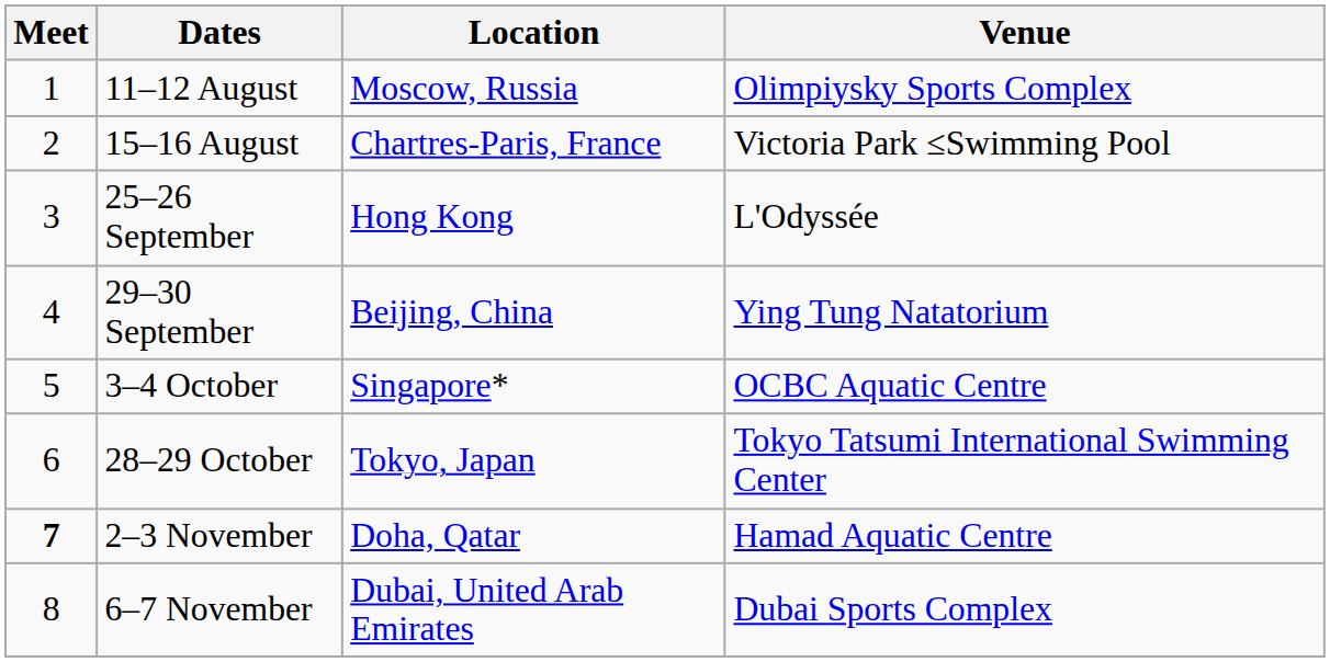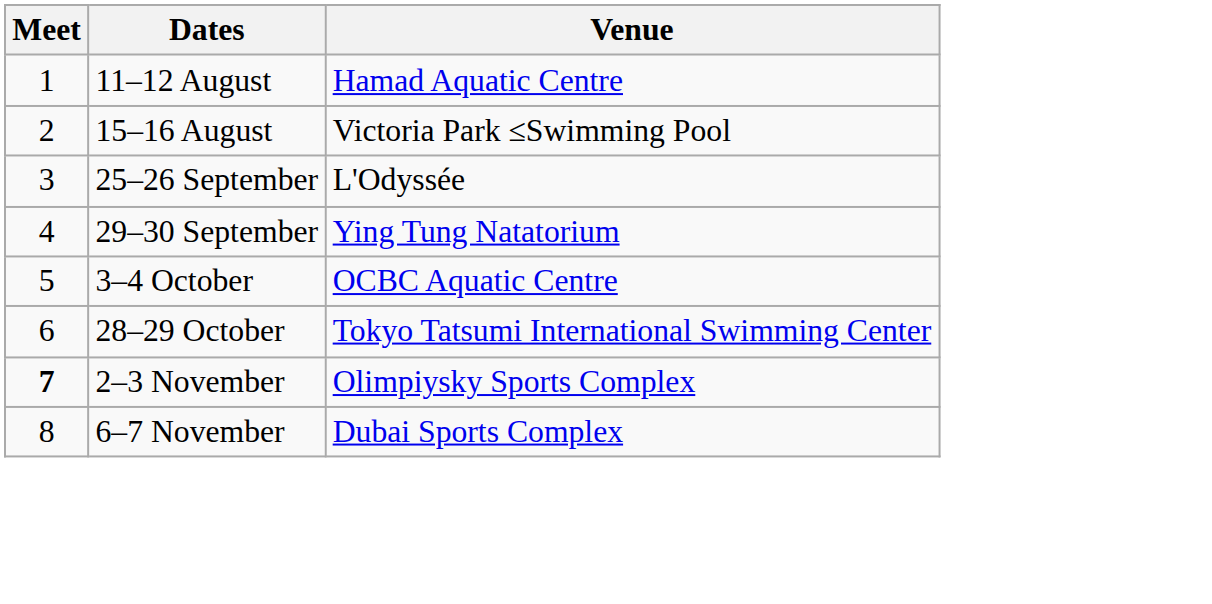 <table class=wikitable>
 <tr>
 <th>Meet</th>
 <th>Dates</th>
-<th>Location</th>
 <th>Venue</th>
 </tr>
 <tr>
 <td align=center>1</td>
 <td>11–12 August</td>
-<td> <a href='#'>Moscow, Russia</a></td>
-<td><a href='#'>Olimpiysky Sports Complex</a></td>
+<td><a href='#'>Hamad Aquatic Centre</a></td>
 </tr>
 <tr>
 <td align=center>2</td>
 <td>15–16 August</td>
-<td> <a href='#'>Chartres-Paris, France</a></td>
 <td>Victoria Park ≤Swimming Pool</td>
 </tr>
 <tr>
 <td align=center>3</td>
 <td>25–26 September</td>
-<td> <a href='#'>Hong Kong</a></td>
 <td>L'Odyssée</td>
 </tr>
 <tr>
 <td align=center>4</td>
 <td>29–30 September</td>
-<td> <a href='#'>Beijing, China</a></td>
 <td><a href='#'>Ying Tung Natatorium</a></td>
 </tr>
 <tr>
 <td align=center>5</td>
 <td>3–4 October</td>
-<td> <a href='#'>Singapore</a>*</td>
 <td><a href='#'>OCBC Aquatic Centre</a></td>
 </tr>
 <tr>
 <td align=center>6</td>
 <td>28–29 October</td>
-<td> <a href='#'>Tokyo, Japan</a></td>
 <td><a href='#'>Tokyo Tatsumi International Swimming Center</a></td>
 </tr>
 <tr>
 <td align=center><strong>7</strong></td>
 <td>2–3 November</td>
-<td> <a href='#'>Doha, Qatar</a></td>
-<td><a href='#'>Hamad Aquatic Centre</a></td>
+<td><a href='#'>Olimpiysky Sports Complex</a></td>
 </tr>
 <tr>
 <td align=center>8</td>
 <td>6–7 November</td>
-<td> <a href='#'>Dubai, United Arab Emirates</a></td>
 <td><a href='#'>Dubai Sports Complex</a></td>
 </tr>
 </table>
